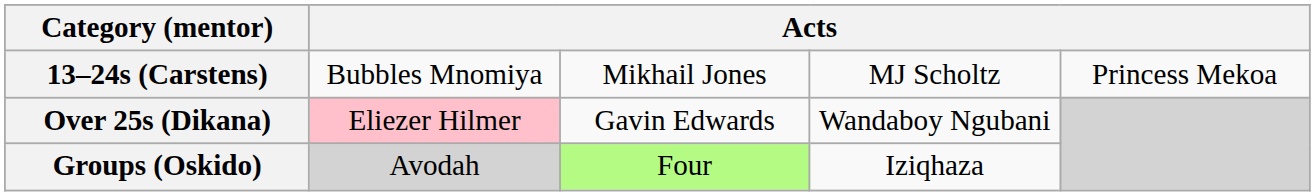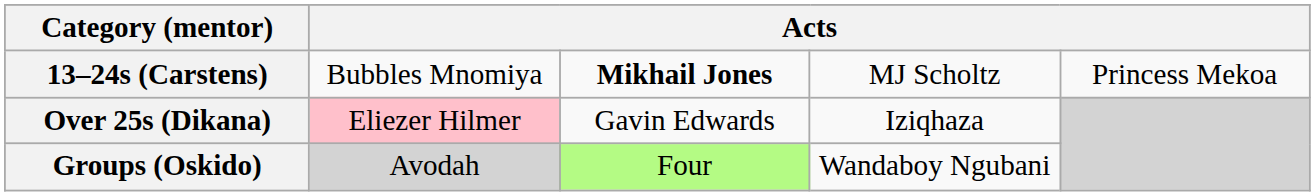 <table class="wikitable" style="text-align:center">
 <tr>
 <th style="width:160px;">Category (mentor)</th>
 <th colspan="4">Acts</th>
 </tr>
 <tr>
 <th>13–24s (Carstens)</th>
 <td style = "width:130px;">Bubbles Mnomiya</td>
-<td style = "width:130px;">Mikhail Jones</td>
+<td style = "width:130px;"><strong>Mikhail Jones</strong></td>
 <td style = "width:130px;">MJ Scholtz</td>
 <td style = "width:130px;">Princess Mekoa</td>
 </tr>
 <tr>
 <th>Over 25s (Dikana)</th>
 <td style="background:pink;">Eliezer Hilmer</td>
 <td>Gavin Edwards</td>
-<td>Wandaboy Ngubani</td>
+<td>Iziqhaza</td>
 <td style="width:130px; background:lightgrey" rowspan="2"></td>
 </tr>
 <tr>
 <th>Groups (Oskido)</th>
 <td style="background: lightgrey;">Avodah</td>
 <td style = "width:130px; background:#B4FB84;">Four</td>
-<td>Iziqhaza</td>
+<td>Wandaboy Ngubani</td>
 </tr>
 </table>
